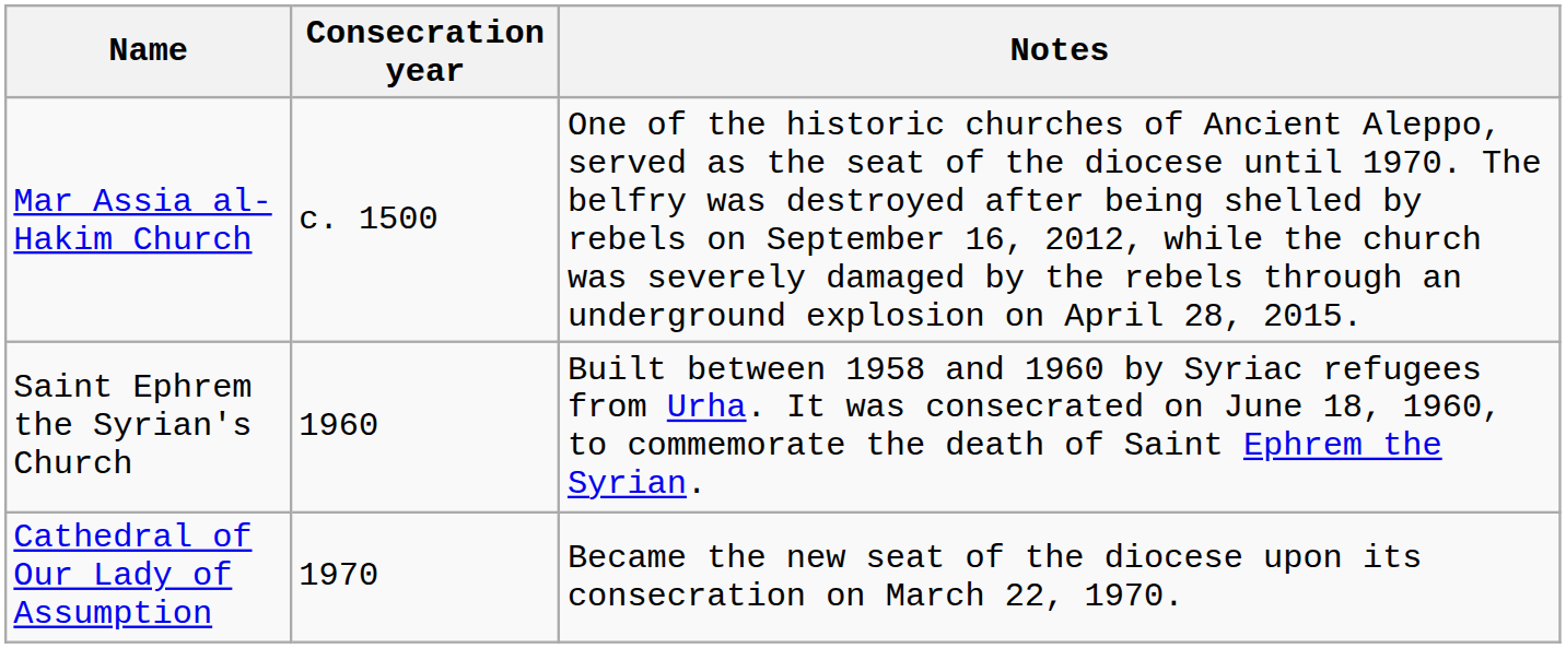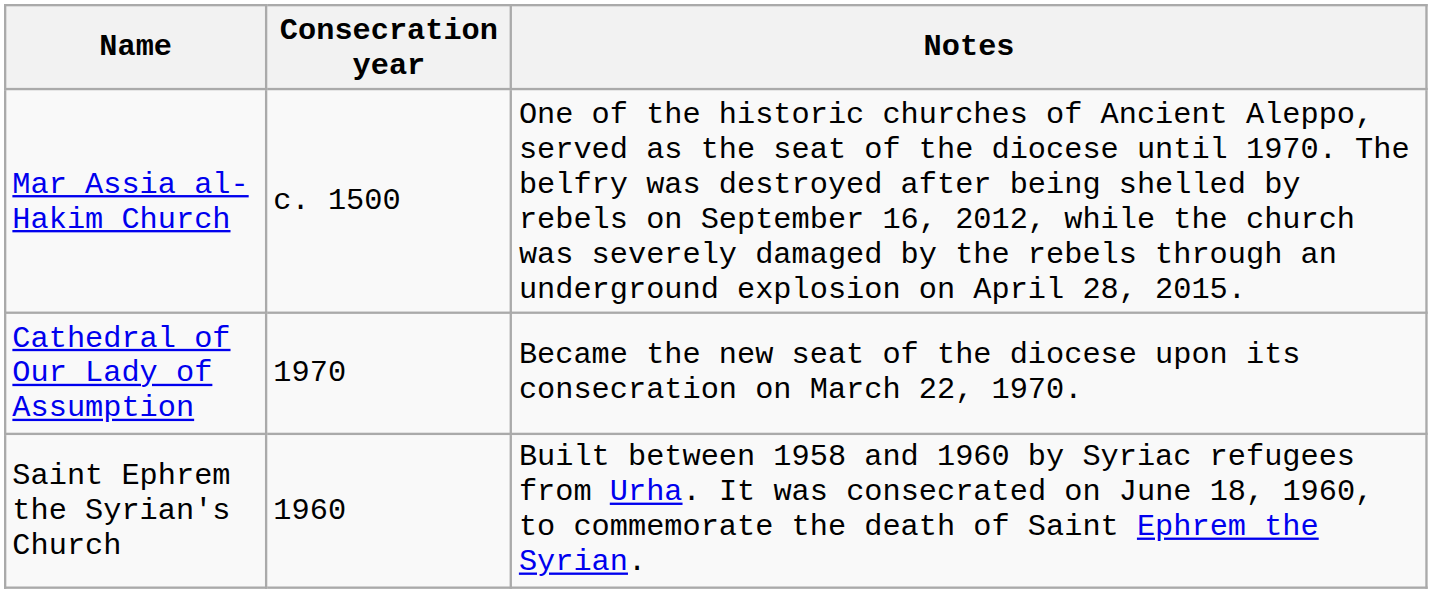 <table class="wikitable">
 <tr>
 <th>Name</th>
 <th>Consecration year</th>
 <th>Notes</th>
 </tr>
 <tr>
 <td><a href='#'>Mar Assia al-Hakim Church</a></td>
 <td>c. 1500</td>
 <td>One of the historic churches of Ancient Aleppo, served as the seat of the diocese until 1970. The belfry was destroyed after being shelled by rebels on September 16, 2012, while the church was severely damaged by the rebels through an underground explosion on April 28, 2015.</td>
 </tr>
 <tr>
+<td><a href='#'>Cathedral of Our Lady of Assumption</a></td>
+<td>1970</td>
+<td>Became the new seat of the diocese upon its consecration on March 22, 1970.</td>
+</tr>
+<tr>
 <td>Saint Ephrem the Syrian's Church</td>
 <td>1960</td>
 <td>Built between 1958 and 1960 by Syriac refugees from <a href='#'>Urha</a>. It was consecrated on June 18, 1960, to commemorate the death of Saint <a href='#'>Ephrem the Syrian</a>.</td>
 </tr>
-<tr>
-<td><a href='#'>Cathedral of Our Lady of Assumption</a></td>
-<td>1970</td>
-<td>Became the new seat of the diocese upon its consecration on March 22, 1970.</td>
-</tr>
 </table>
